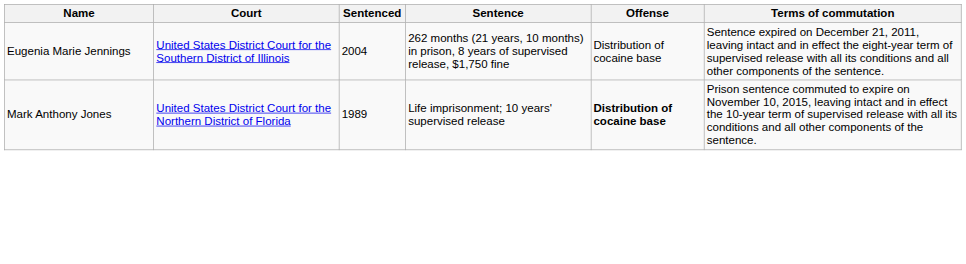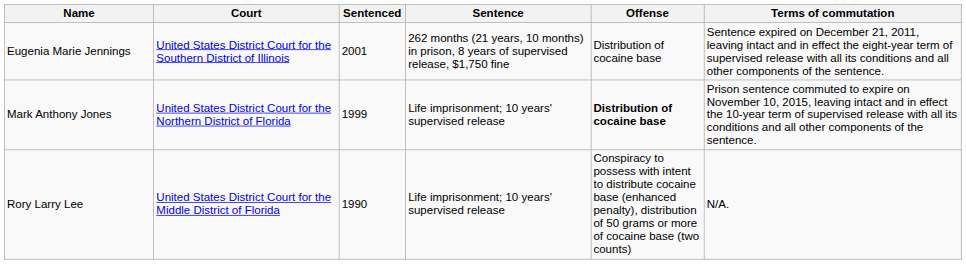 <table class="wikitable">
 <tr>
 <th style="width:200px;">Name</th>
 <th style="width:250px;">Court</th>
 <th style="width:85px;">Sentenced</th>
 <th style="width:250px;">Sentence</th>
 <th style="width:150px;">Offense</th>
 <th style="width:350px;">Terms of commutation</th>
 </tr>
 <tr>
 <td>Eugenia Marie Jennings</td>
 <td><a href='#'>United States District Court for the Southern District of Illinois</a></td>
-<td>2004</td>
+<td>2001</td>
 <td>262 months (21 years, 10 months) in prison, 8 years of supervised release, $1,750 fine</td>
 <td>Distribution of cocaine base</td>
 <td>Sentence expired on December 21, 2011, leaving intact and in effect the eight-year term of supervised release with all its conditions and all other components of the sentence.</td>
 </tr>
 <tr>
 <td>Mark Anthony Jones</td>
 <td><a href='#'>United States District Court for the Northern District of Florida</a></td>
-<td>1989</td>
+<td>1999</td>
 <td>Life imprisonment; 10 years' supervised release</td>
 <td><strong>Distribution of cocaine base</strong></td>
 <td>Prison sentence commuted to expire on November 10, 2015, leaving intact and in effect the 10-year term of supervised release with all its conditions and all other components of the sentence.</td>
 </tr>
+<tr>
+<td>Rory Larry Lee</td>
+<td><a href='#'>United States District Court for the Middle District of Florida</a></td>
+<td>1990</td>
+<td>Life imprisonment; 10 years' supervised release</td>
+<td>Conspiracy to possess with intent to distribute cocaine base (enhanced penalty), distribution of 50 grams or more of cocaine base (two counts)</td>
+<td>N/A.</td>
+</tr>
 </table>
